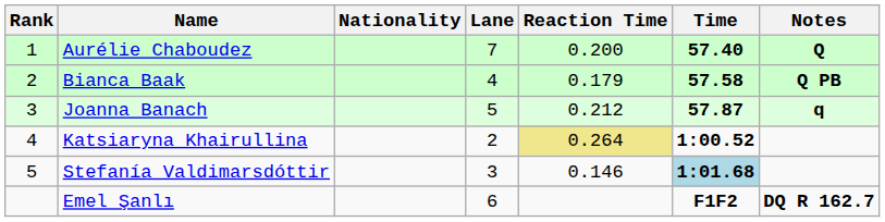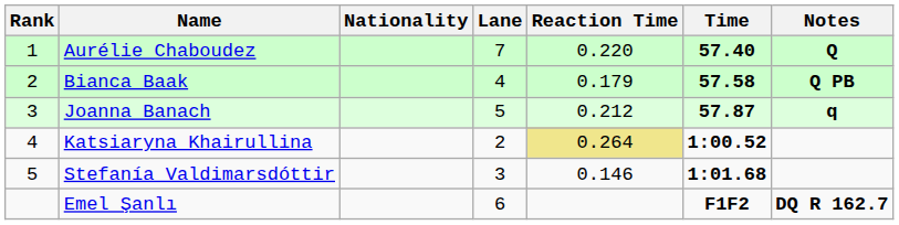 <table class="wikitable sortable" style="text-align:center">
 <tr>
 <th>Rank</th>
 <th>Name</th>
 <th>Nationality</th>
 <th>Lane</th>
 <th>Reaction Time</th>
 <th>Time</th>
 <th>Notes</th>
 </tr>
 <tr bgcolor=ccffcc>
 <td>1</td>
 <td align=left><a href='#'>Aurélie Chaboudez</a></td>
 <td align=left></td>
 <td>7</td>
-<td>0.200</td>
+<td>0.220</td>
 <td><strong>57.40</strong></td>
 <td><strong>Q</strong></td>
 </tr>
 <tr bgcolor=ccffcc>
 <td>2</td>
 <td align=left><a href='#'>Bianca Baak</a></td>
 <td align=left></td>
 <td>4</td>
 <td>0.179</td>
 <td><strong>57.58</strong></td>
 <td><strong>Q PB</strong></td>
 </tr>
 <tr bgcolor=ddffdd>
 <td>3</td>
 <td align=left><a href='#'>Joanna Banach</a></td>
 <td align=left></td>
 <td>5</td>
 <td>0.212</td>
 <td><strong>57.87</strong></td>
 <td><strong>q</strong></td>
 </tr>
 <tr>
 <td>4</td>
 <td align=left><a href='#'>Katsiaryna Khairullina</a></td>
 <td align=left></td>
 <td>2</td>
 <td style="background: khaki;">0.264</td>
 <td><strong>1:00.52</strong></td>
 <td></td>
 </tr>
 <tr>
 <td>5</td>
 <td align=left><a href='#'>Stefanía Valdimarsdóttir</a></td>
 <td align=left></td>
 <td>3</td>
 <td>0.146</td>
-<td style="background: lightblue;"><strong>1:01.68</strong></td>
+<td><strong>1:01.68</strong></td>
 <td></td>
 </tr>
 <tr>
 <td></td>
 <td align=left><a href='#'>Emel Şanlı</a></td>
 <td align=left></td>
 <td>6</td>
 <td></td>
 <td><strong>F1F2</strong></td>
 <td><strong>DQ R 162.7</strong></td>
 </tr>
 </table>
